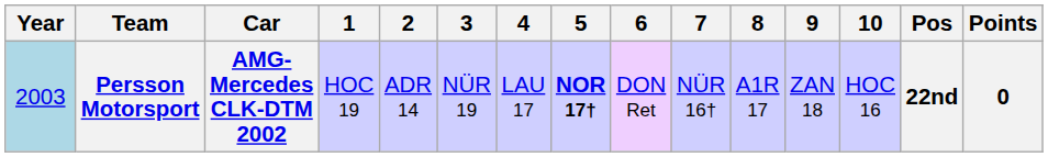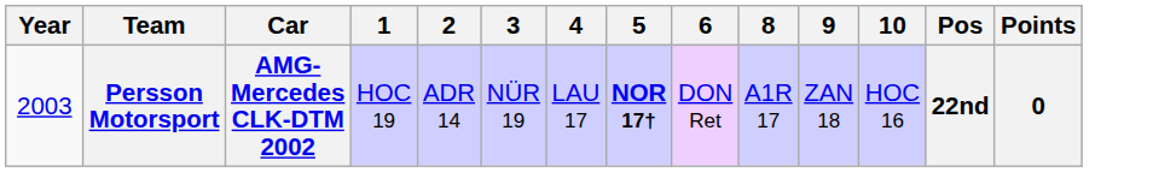 <table class="wikitable" style="text-align:center; font-size:90%">
 <tr>
 <th> Year </th>
 <th>Team</th>
 <th>Car</th>
 <th>1</th>
 <th>2</th>
 <th>3</th>
 <th>4</th>
 <th>5</th>
 <th>6</th>
-<th>7</th>
 <th>8</th>
 <th>9</th>
 <th>10</th>
 <th>Pos</th>
 <th>Points</th>
 </tr>
 <tr>
-<td style="background: lightblue;"><a href='#'>2003</a></td>
+<td><a href='#'>2003</a></td>
 <th><a href='#'>Persson Motorsport</a></th>
 <th><a href='#'>AMG-Mercedes CLK-DTM 2002</a></th>
 <td style="background:#CFCFFF;"><a href='#'>HOC</a><br><small>19</small></td>
 <td style="background:#CFCFFF;"><a href='#'>ADR</a><br><small>14</small></td>
 <td style="background:#CFCFFF;"><a href='#'>NÜR</a><br><small>19</small></td>
 <td style="background:#CFCFFF;"><a href='#'>LAU</a><br><small>17</small></td>
 <td style="background:#CFCFFF;"><strong><a href='#'>NOR</a><br><small>17†</small></strong></td>
 <td style="background:#EFCFFF;"><a href='#'>DON</a><br><small>Ret</small></td>
-<td style="background:#CFCFFF;"><a href='#'>NÜR</a><br><small>16†</small></td>
 <td style="background:#CFCFFF;"><a href='#'>A1R</a><br><small>17</small></td>
 <td style="background:#CFCFFF;"><a href='#'>ZAN</a><br><small>18</small></td>
 <td style="background:#CFCFFF;"><a href='#'>HOC</a><br><small>16</small></td>
 <th>22nd</th>
 <th>0</th>
 </tr>
 </table>
